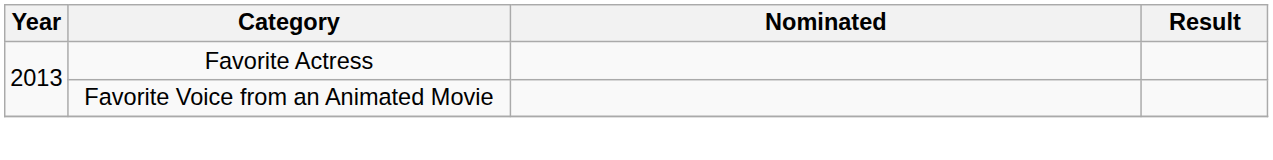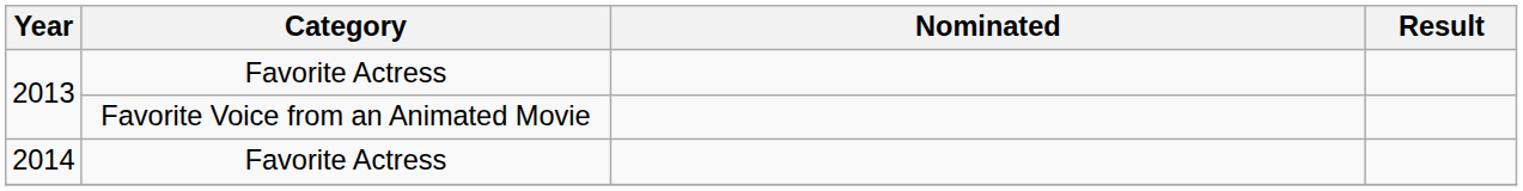 <table class="wikitable" style="table-layout: fixed;">
 <tr>
 <th width="5%">Year</th>
 <th width="35%">Category</th>
 <th width="50%">Nominated</th>
 <th width="10%">Result</th>
 </tr>
 <tr style="text-align: center; top">
 <td rowspan=2>2013</td>
 <td>Favorite Actress</td>
 <td></td>
 <td></td>
 </tr>
 <tr style="text-align: center; top">
 <td>Favorite Voice from an Animated Movie</td>
 <td></td>
 <td></td>
 </tr>
 <tr style="text-align: center; top">
+<td>2014</td>
+<td>Favorite Actress</td>
+<td></td>
+<td></td>
+</tr>
+<tr style="text-align: center; top">
 </tr>
 </table>
